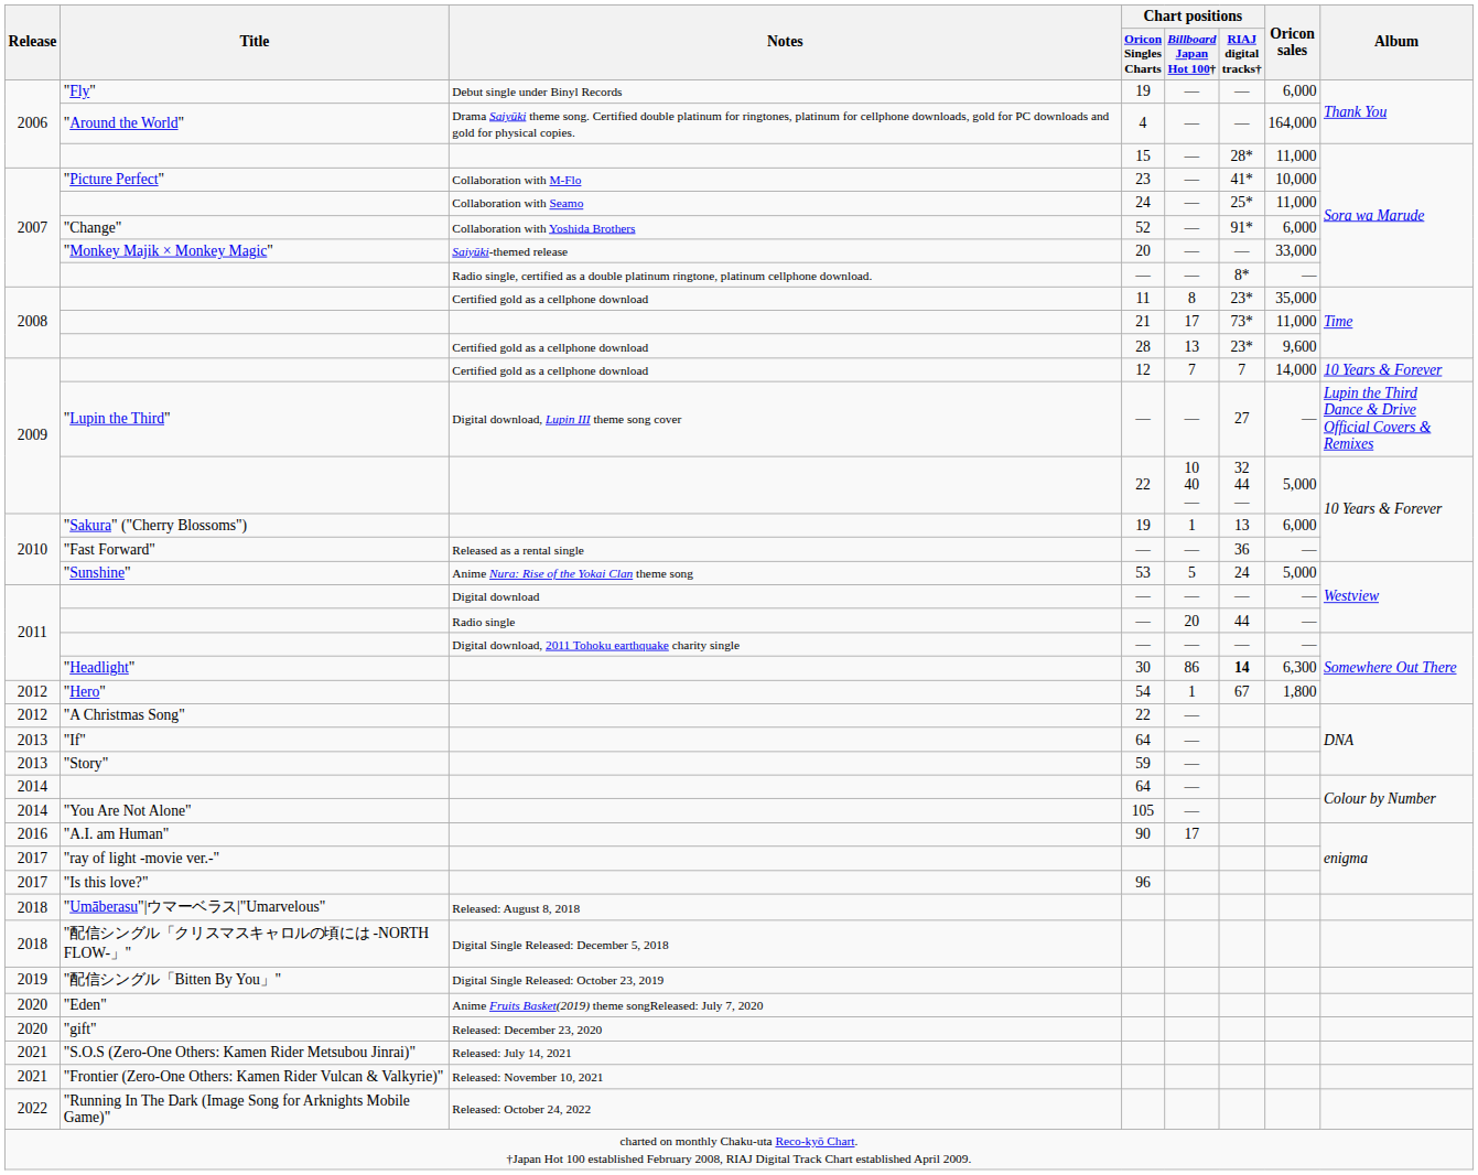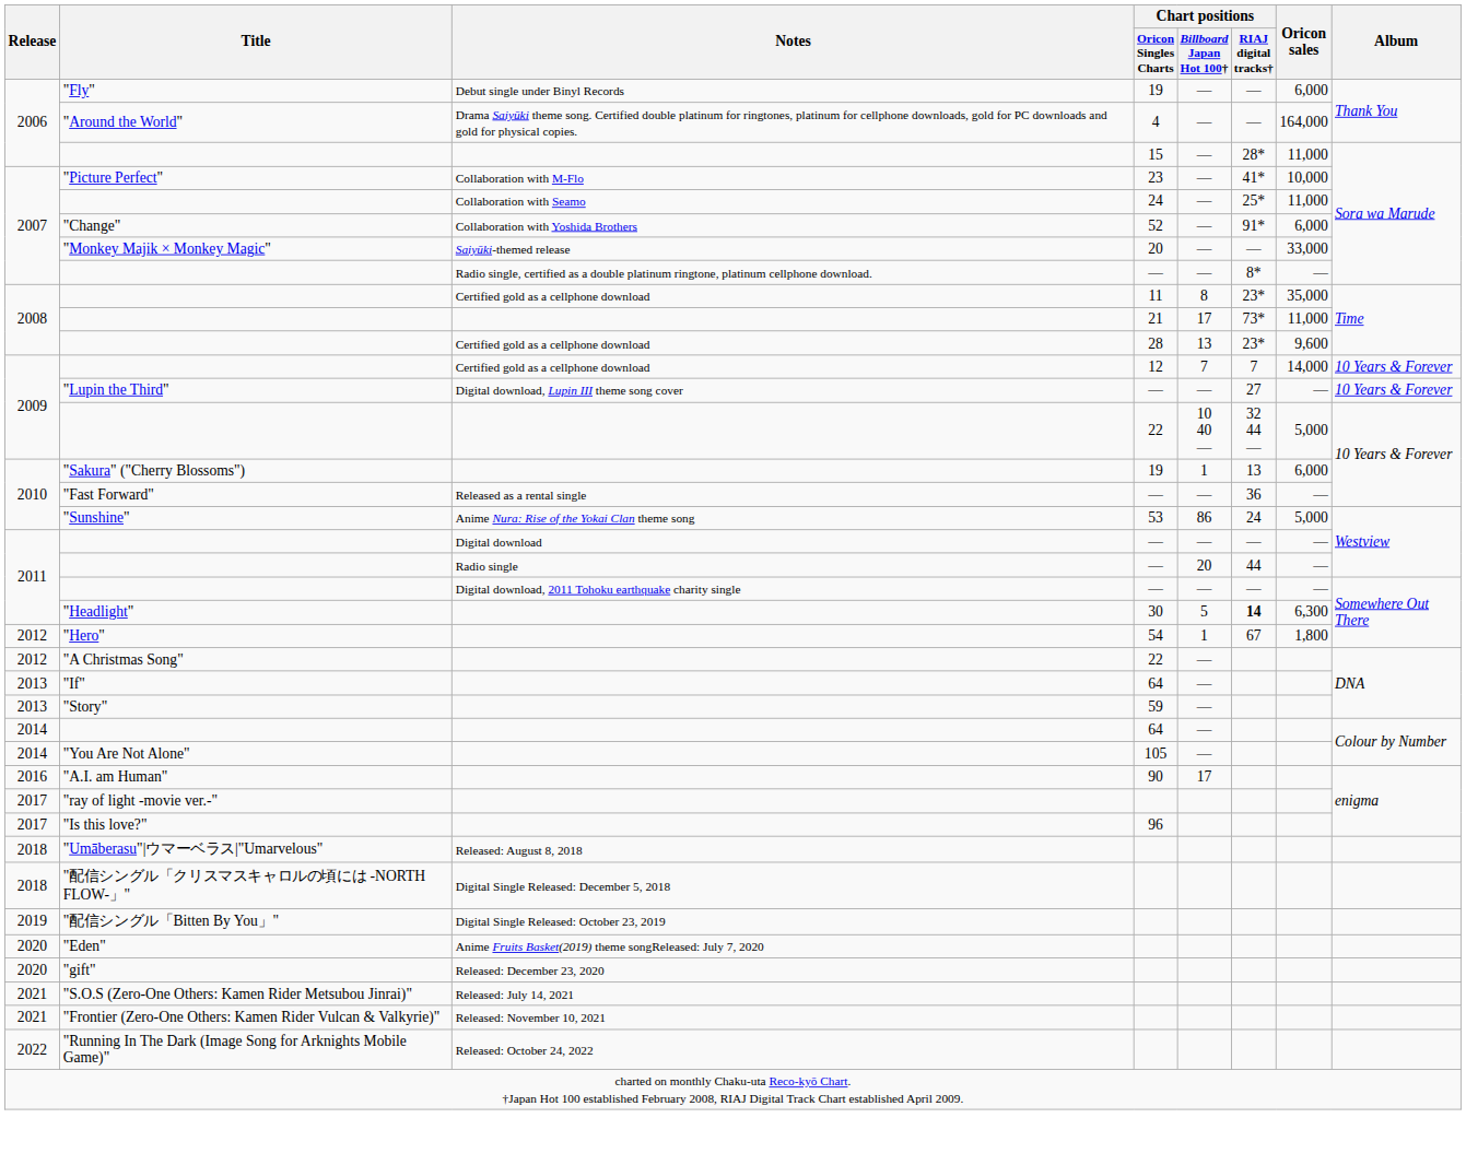 <table class="wikitable" style="text-align:center">
 <tr bgcolor="#CCCCCC">
 <th rowspan="2">Release</th>
 <th rowspan="2">Title</th>
 <th rowspan="2">Notes</th>
 <th colspan="3">Chart positions</th>
 <th rowspan="2">Oricon<br>sales<br></th>
 <th rowspan="2">Album</th>
 </tr>
 <tr style="font-size:smaller;">
 <th width="35"><a href='#'>Oricon</a> Singles Charts<br></th>
 <th width="35"><em><a href='#'>Billboard</a></em> <a href='#'>Japan Hot 100</a>†<br></th>
 <th width="35"><a href='#'>RIAJ</a> digital tracks†<br></th>
 </tr>
 <tr>
 <td rowspan="3">2006</td>
 <td align="left">"<a href='#'>Fly</a>"</td>
 <td align="left"><small>Debut single under Binyl Records</small></td>
 <td>19</td>
 <td>—</td>
 <td>—</td>
 <td align="right">6,000</td>
 <td align="left" rowspan="2"><em><a href='#'>Thank You</a></em></td>
 </tr>
 <tr>
 <td align="left">"<a href='#'>Around the World</a>"</td>
 <td align="left"><small>Drama <em><a href='#'>Saiyūki</a></em> theme song. Certified double platinum for ringtones, platinum for cellphone downloads, gold for PC downloads and gold for physical copies.</small></td>
 <td>4</td>
 <td>—</td>
 <td>—</td>
 <td align="right">164,000</td>
 </tr>
 <tr>
 <td align="left"></td>
 <td align="left"></td>
 <td>15</td>
 <td>—</td>
 <td>28*</td>
 <td align="right">11,000</td>
 <td align="left" rowspan="6"><em><a href='#'>Sora wa Marude</a></em></td>
 </tr>
 <tr>
 <td rowspan="5">2007</td>
 <td align="left">"<a href='#'>Picture Perfect</a>"</td>
 <td align="left"><small>Collaboration with <a href='#'>M-Flo</a></small></td>
 <td>23</td>
 <td>—</td>
 <td>41*</td>
 <td align="right">10,000</td>
 </tr>
 <tr>
 <td align="left"></td>
 <td align="left"><small>Collaboration with <a href='#'>Seamo</a></small></td>
 <td>24</td>
 <td>—</td>
 <td>25*</td>
 <td align="right">11,000</td>
 </tr>
 <tr>
 <td align="left">"Change"</td>
 <td align="left"><small>Collaboration with <a href='#'>Yoshida Brothers</a></small></td>
 <td>52</td>
 <td>—</td>
 <td>91*</td>
 <td align="right">6,000</td>
 </tr>
 <tr>
 <td align="left">"<a href='#'>Monkey Majik × Monkey Magic</a>"</td>
 <td align="left"><small><em><a href='#'>Saiyūki</a></em>-themed release</small></td>
 <td>20</td>
 <td>—</td>
 <td>—</td>
 <td align="right">33,000</td>
 </tr>
 <tr>
 <td align="left"></td>
 <td align="left"><small>Radio single, certified as a double platinum ringtone, platinum cellphone download.</small></td>
 <td>—</td>
 <td>—</td>
 <td>8*</td>
 <td align="right">—</td>
 </tr>
 <tr>
 <td rowspan="3">2008</td>
 <td align="left"></td>
 <td align="left"><small>Certified gold as a cellphone download</small></td>
 <td>11</td>
 <td>8</td>
 <td>23*</td>
 <td align="right">35,000</td>
 <td align="left" rowspan="3"><em><a href='#'>Time</a></em></td>
 </tr>
 <tr>
 <td align="left"></td>
 <td align="left"><small></small></td>
 <td>21</td>
 <td>17</td>
 <td>73*</td>
 <td align="right">11,000</td>
 </tr>
 <tr>
 <td align="left"></td>
 <td align="left"><small>Certified gold as a cellphone download</small></td>
 <td>28</td>
 <td>13</td>
 <td>23*</td>
 <td align="right">9,600</td>
 </tr>
 <tr>
 <td rowspan="3">2009</td>
 <td align="left"></td>
 <td align="left"><small>Certified gold as a cellphone download</small></td>
 <td>12</td>
 <td>7</td>
 <td>7</td>
 <td align="right">14,000</td>
 <td align="left" rowspan="1"><em><a href='#'>10 Years & Forever</a></em></td>
 </tr>
 <tr>
 <td align="left">"<a href='#'>Lupin the Third</a>"</td>
 <td align="left"><small>Digital download, <em><a href='#'>Lupin III</a></em> theme song cover</small></td>
 <td>—</td>
 <td>—</td>
 <td>27</td>
 <td align="right">—</td>
-<td align="left" rowspan="1"><em><a href='#'>Lupin the Third<br>Dance & Drive<br>Official Covers & Remixes</a></em></td>
+<td align="left" rowspan="1"><em><a href='#'>10 Years & Forever</a></em></td>
 </tr>
 <tr>
 <td align="left"></td>
 <td align="left"><small></small></td>
 <td>22</td>
 <td>10<br>40<br>—</td>
 <td>32<br>44<br>—</td>
 <td align="right">5,000</td>
 <td align="left" rowspan="3"><em>10 Years & Forever</em></td>
 </tr>
 <tr>
 <td rowspan="3">2010</td>
 <td align="left">"<a href='#'>Sakura</a>" ("Cherry Blossoms")</td>
 <td align="left"><small></small></td>
 <td>19</td>
 <td>1</td>
 <td>13</td>
 <td align="right">6,000</td>
 </tr>
 <tr>
 <td align="left">"Fast Forward"</td>
 <td align="left"><small>Released as a rental single</small></td>
 <td>—</td>
 <td>—</td>
 <td>36</td>
 <td align="right">—</td>
 </tr>
 <tr>
 <td align="left">"<a href='#'>Sunshine</a>"</td>
 <td align="left"><small>Anime <em><a href='#'>Nura: Rise of the Yokai Clan</a></em> theme song</small></td>
 <td>53</td>
-<td>5</td>
+<td>86</td>
 <td>24</td>
 <td align="right">5,000</td>
 <td align="left" rowspan="3"><em><a href='#'>Westview</a></em></td>
 </tr>
 <tr>
 <td rowspan="4">2011</td>
 <td align="left"></td>
 <td align="left"><small>Digital download</small></td>
 <td>—</td>
 <td>—</td>
 <td>—</td>
 <td align="right">—</td>
 </tr>
 <tr>
 <td align="left"></td>
 <td align="left"><small>Radio single</small></td>
 <td>—</td>
 <td>20</td>
 <td>44</td>
 <td align="right">—</td>
 </tr>
 <tr>
 <td align="left"></td>
 <td align="left"><small>Digital download, <a href='#'>2011 Tohoku earthquake</a> charity single</small></td>
 <td>—</td>
 <td>—</td>
 <td>—</td>
 <td align="right">—</td>
 <td align="left" rowspan="3"><em><a href='#'>Somewhere Out There</a></em></td>
 </tr>
 <tr>
 <td align="left">"<a href='#'>Headlight</a>"</td>
 <td align="left"></td>
 <td>30</td>
-<td>86</td>
+<td>5</td>
 <td><strong>14</strong></td>
 <td align="right">6,300</td>
 </tr>
 <tr>
 <td rowspan="1">2012</td>
 <td align="left">"<a href='#'>Hero</a>"</td>
 <td align="left"></td>
 <td>54</td>
 <td>1</td>
 <td>67</td>
 <td align="right">1,800</td>
 </tr>
 <tr>
 <td rowspan="1">2012</td>
 <td align="left">"A Christmas Song"</td>
 <td align="left"></td>
 <td>22</td>
 <td>—</td>
 <td></td>
 <td align="right"></td>
 <td align="left" rowspan="3"><em>DNA</em></td>
 </tr>
 <tr>
 <td rowspan="1">2013</td>
 <td align="left">"If"</td>
 <td align="left"></td>
 <td>64</td>
 <td>—</td>
 <td></td>
 <td align="right"></td>
 </tr>
 <tr>
 <td rowspan="1">2013</td>
 <td align="left">"Story"</td>
 <td align="left"></td>
 <td>59</td>
 <td>—</td>
 <td></td>
 <td align="right"></td>
 </tr>
 <tr>
 <td rowspan="1">2014</td>
 <td align="left"></td>
 <td align="left"></td>
 <td>64</td>
 <td>—</td>
 <td></td>
 <td align="right"></td>
 <td align="left" rowspan="2"><em>Colour by Number</em></td>
 </tr>
 <tr>
 <td rowspan="1">2014</td>
 <td align="left">"You Are Not Alone"</td>
 <td align="left"></td>
 <td>105</td>
 <td>—</td>
 <td></td>
 <td align="right"></td>
 </tr>
 <tr>
 <td rowspan="1">2016</td>
 <td align="left">"A.I. am Human"</td>
 <td align="left"></td>
 <td>90</td>
 <td>17</td>
 <td></td>
 <td align="right"></td>
 <td align="left" rowspan="3"><em>enigma</em></td>
 </tr>
 <tr>
 <td rowspan="1">2017</td>
 <td align="left">"ray of light -movie ver.-"</td>
 <td align="left"></td>
 <td></td>
 <td></td>
 <td></td>
 <td align="right"></td>
 </tr>
 <tr>
 <td rowspan="1">2017</td>
 <td align="left">"Is this love?"</td>
 <td align="left"></td>
 <td>96</td>
 <td></td>
 <td></td>
 <td align="right"></td>
 </tr>
 <tr>
 <td rowspan="1">2018</td>
 <td align="left">"<a href='#'>Umāberasu</a>"|ウマーベラス|"Umarvelous"</td>
 <td align="left"><small>Released: August 8, 2018</small></td>
 <td></td>
 <td></td>
 <td align="right"></td>
 <td></td>
 <td></td>
 </tr>
 <tr>
 <td rowspan="1">2018</td>
 <td align="left">"配信シングル「クリスマスキャロルの頃には -NORTH FLOW-」"</td>
 <td align="left"><small>Digital Single Released: December 5, 2018</small></td>
 <td></td>
 <td></td>
 <td align="right"></td>
 <td></td>
 <td></td>
 </tr>
 <tr>
 <td rowspan="1">2019</td>
 <td align="left">"配信シングル「Bitten By You」"</td>
 <td align="left"><small>Digital Single Released: October 23, 2019</small></td>
 <td></td>
 <td></td>
 <td align="right"></td>
 <td></td>
 <td></td>
 </tr>
 <tr>
 <td rowspan="1">2020</td>
 <td align="left">"Eden"</td>
 <td align="left"><small>Anime <em><a href='#'>Fruits Basket</a>(2019)</em> theme song</small><small>Released: July 7, 2020</small></td>
 <td></td>
 <td></td>
 <td align="right"></td>
 <td></td>
 <td></td>
 </tr>
 <tr>
 <td rowspan="1">2020</td>
 <td align="left">"gift"</td>
 <td align="left"><small>Released: December 23, 2020</small></td>
 <td></td>
 <td></td>
 <td></td>
 <td></td>
 <td></td>
 </tr>
 <tr>
 <td rowspan="1">2021</td>
 <td align="left">"S.O.S (Zero-One Others: Kamen Rider Metsubou Jinrai)"</td>
 <td align="left"><small>Released: July 14, 2021</small></td>
 <td></td>
 <td></td>
 <td align="right"></td>
 <td></td>
 <td></td>
 </tr>
 <tr>
 <td rowspan="1">2021</td>
 <td align="left">"Frontier (Zero-One Others: Kamen Rider Vulcan & Valkyrie)"</td>
 <td align="left"><small>Released: November 10, 2021</small></td>
 <td></td>
 <td></td>
 <td align="right"></td>
 <td></td>
 <td></td>
 </tr>
 <tr>
 <td rowspan="1">2022</td>
 <td align="left">"Running In The Dark (Image Song for Arknights Mobile Game)"</td>
 <td align="left"><small>Released: October 24, 2022</small></td>
 <td></td>
 <td></td>
 <td align="right"></td>
 <td></td>
 <td></td>
 </tr>
 <tr>
 <td colspan="8"><small> charted on monthly Chaku-uta <a href='#'>Reco-kyō Chart</a>.<br>†Japan Hot 100 established February 2008, RIAJ Digital Track Chart established April 2009.</small></td>
 </tr>
 </table>
